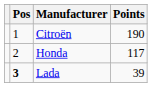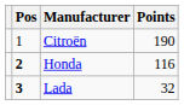 <table class="wikitable" style="font-size: 95%;">
 <tr>
 <th></th>
 <th>Pos</th>
 <th>Manufacturer</th>
 <th>Points</th>
 </tr>
 <tr>
 <td align="left"></td>
 <td>1</td>
 <td> <a href='#'>Citroën</a></td>
 <td align="right">190</td>
 </tr>
 <tr>
 <td align="left"></td>
-<td>2</td>
+<td><strong>2</strong></td>
 <td> <a href='#'>Honda</a></td>
-<td align="right">117</td>
+<td align="right">116</td>
 </tr>
 <tr>
 <td align="left"></td>
 <td><strong>3</strong></td>
 <td> <a href='#'>Lada</a></td>
-<td align="right">39</td>
+<td align="right">32</td>
 </tr>
 </table>
